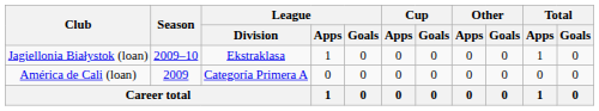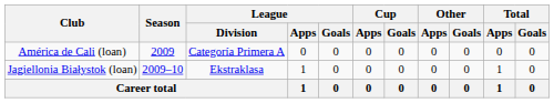 <table class=wikitable style=text-align:center>
 <tr>
 <th rowspan="2">Club</th>
 <th rowspan="2">Season</th>
 <th colspan="3">League</th>
 <th colspan="2">Cup</th>
 <th colspan="2">Other</th>
 <th colspan="2">Total</th>
 </tr>
 <tr>
 <th>Division</th>
 <th>Apps</th>
 <th>Goals</th>
 <th>Apps</th>
 <th>Goals</th>
 <th>Apps</th>
 <th>Goals</th>
 <th>Apps</th>
 <th>Goals</th>
 </tr>
 <tr>
+<td><a href='#'>América de Cali</a> (loan)</td>
+<td><a href='#'>2009</a></td>
+<td><a href='#'>Categoría Primera A</a></td>
+<td>0</td>
+<td>0</td>
+<td>0</td>
+<td>0</td>
+<td>0</td>
+<td>0</td>
+<td>0</td>
+<td>0</td>
+</tr>
+<tr>
 <td><a href='#'>Jagiellonia Białystok</a> (loan)</td>
 <td><a href='#'>2009–10</a></td>
 <td><a href='#'>Ekstraklasa</a></td>
 <td>1</td>
 <td>0</td>
 <td>0</td>
 <td>0</td>
 <td>0</td>
 <td>0</td>
 <td>1</td>
-<td>0</td>
-</tr>
-<tr>
-<td><a href='#'>América de Cali</a> (loan)</td>
-<td><a href='#'>2009</a></td>
-<td><a href='#'>Categoría Primera A</a></td>
-<td>0</td>
-<td>0</td>
-<td>0</td>
-<td>0</td>
-<td>0</td>
-<td>0</td>
-<td>0</td>
 <td>0</td>
 </tr>
 <tr>
 <th colspan="3"><strong>Career total</strong></th>
 <th>1</th>
 <th>0</th>
 <th>0</th>
 <th>0</th>
 <th>0</th>
 <th>0</th>
 <th>1</th>
 <th>0</th>
 </tr>
 </table>
